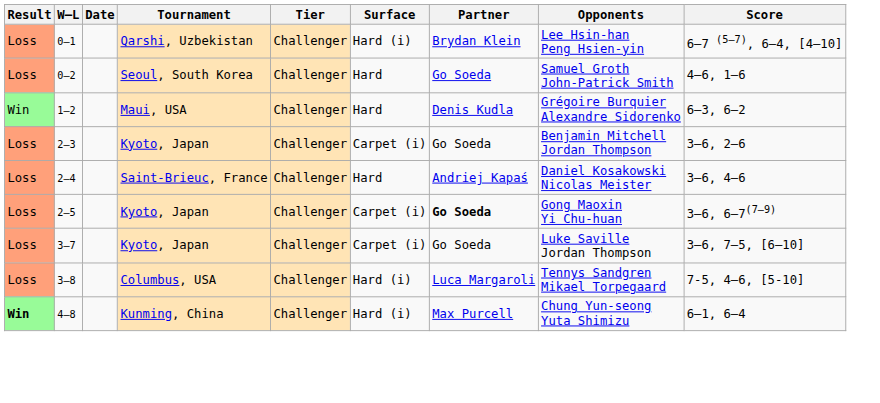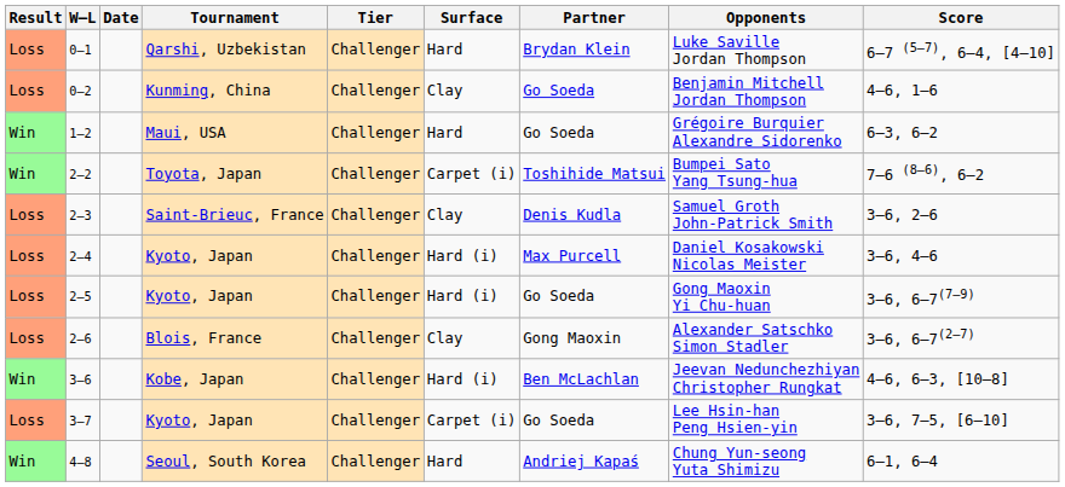 <table class="sortable wikitable nowrap">
 <tr>
 <th>Result</th>
 <th class="unsortable">W–L</th>
 <th>Date</th>
 <th>Tournament</th>
 <th>Tier</th>
 <th>Surface</th>
 <th>Partner</th>
 <th>Opponents</th>
 <th>Score</th>
 </tr>
 <tr>
 <td bgcolor=FFA07A>Loss</td>
 <td><small>0–1</small></td>
 <td><a href='#'></a></td>
 <td bgcolor=moccasin><a href='#'>Qarshi</a>, Uzbekistan</td>
 <td bgcolor=moccasin>Challenger</td>
-<td>Hard (i)</td>
+<td>Hard</td>
 <td> <a href='#'>Brydan Klein</a></td>
-<td> <a href='#'>Lee Hsin-han</a><br> <a href='#'>Peng Hsien-yin</a></td>
+<td> <a href='#'>Luke Saville</a><br> Jordan Thompson</td>
 <td>6–7 <sup>(5–7)</sup>, 6–4, [4–10]</td>
 </tr>
 <tr>
 <td bgcolor=FFA07A>Loss</td>
 <td><small>0–2</small></td>
 <td><a href='#'></a></td>
-<td bgcolor=moccasin><a href='#'>Seoul</a>, South Korea</td>
+<td bgcolor=moccasin><a href='#'>Kunming</a>, China</td>
 <td bgcolor=moccasin>Challenger</td>
-<td>Hard</td>
+<td>Clay</td>
 <td> <a href='#'>Go Soeda</a></td>
-<td> <a href='#'>Samuel Groth</a><br> <a href='#'>John-Patrick Smith</a></td>
+<td> <a href='#'>Benjamin Mitchell</a><br> <a href='#'>Jordan Thompson</a></td>
 <td>4–6, 1–6</td>
 </tr>
 <tr>
 <td bgcolor=98FB98>Win</td>
 <td><small>1–2</small></td>
 <td><a href='#'></a></td>
 <td bgcolor=moccasin><a href='#'>Maui</a>, USA</td>
 <td bgcolor=moccasin>Challenger</td>
 <td>Hard</td>
-<td> <a href='#'>Denis Kudla</a></td>
+<td> Go Soeda</td>
 <td> <a href='#'>Grégoire Burquier</a><br> <a href='#'>Alexandre Sidorenko</a></td>
 <td>6–3, 6–2</td>
+</tr>
+<tr>
+<td bgcolor=98FB98>Win</td>
+<td><small>2–2</small></td>
+<td><a href='#'></a></td>
+<td bgcolor=moccasin><a href='#'>Toyota</a>, Japan</td>
+<td bgcolor=moccasin>Challenger</td>
+<td>Carpet (i)</td>
+<td> <a href='#'>Toshihide Matsui</a></td>
+<td> <a href='#'>Bumpei Sato</a> <br>  <a href='#'>Yang Tsung-hua</a></td>
+<td>7–6 <sup>(8–6)</sup>, 6–2</td>
 </tr>
 <tr>
 <td bgcolor=FFA07A>Loss</td>
 <td><small>2–3</small></td>
 <td><a href='#'></a></td>
-<td bgcolor=moccasin><a href='#'>Kyoto</a>, Japan</td>
+<td bgcolor=moccasin><a href='#'>Saint-Brieuc</a>, France</td>
 <td bgcolor=moccasin>Challenger</td>
-<td>Carpet (i)</td>
-<td> Go Soeda</td>
-<td> <a href='#'>Benjamin Mitchell</a><br> <a href='#'>Jordan Thompson</a></td>
+<td>Clay</td>
+<td> <a href='#'>Denis Kudla</a></td>
+<td> <a href='#'>Samuel Groth</a><br> <a href='#'>John-Patrick Smith</a></td>
 <td>3–6, 2–6</td>
 </tr>
 <tr>
 <td bgcolor=FFA07A>Loss</td>
 <td><small>2–4</small></td>
 <td><a href='#'></a></td>
-<td bgcolor=moccasin><a href='#'>Saint-Brieuc</a>, France</td>
+<td bgcolor=moccasin><a href='#'>Kyoto</a>, Japan</td>
 <td bgcolor=moccasin>Challenger</td>
-<td>Hard</td>
-<td> <a href='#'>Andriej Kapaś</a></td>
+<td>Hard (i)</td>
+<td> <a href='#'>Max Purcell</a></td>
 <td> <a href='#'>Daniel Kosakowski</a><br> <a href='#'>Nicolas Meister</a></td>
 <td>3–6, 4–6</td>
 </tr>
 <tr>
 <td bgcolor=FFA07A>Loss</td>
 <td><small>2–5</small></td>
 <td><a href='#'></a></td>
 <td bgcolor=moccasin><a href='#'>Kyoto</a>, Japan</td>
 <td bgcolor=moccasin>Challenger</td>
-<td>Carpet (i)</td>
-<td><strong> Go Soeda</strong></td>
+<td>Hard (i)</td>
+<td> Go Soeda</td>
 <td> <a href='#'>Gong Maoxin</a><br> <a href='#'>Yi Chu-huan</a></td>
 <td>3–6, 6–7<sup>(7–9)</sup></td>
+</tr>
+<tr>
+<td bgcolor=FFA07A>Loss</td>
+<td><small>2–6</small></td>
+<td><a href='#'></a></td>
+<td bgcolor=moccasin><a href='#'>Blois</a>, France</td>
+<td bgcolor=moccasin>Challenger</td>
+<td>Clay</td>
+<td> Gong Maoxin</td>
+<td> <a href='#'>Alexander Satschko</a><br> <a href='#'>Simon Stadler</a></td>
+<td>3–6, 6–7<sup>(2–7)</sup></td>
+</tr>
+<tr>
+<td bgcolor=98FB98>Win</td>
+<td><small>3–6</small></td>
+<td><a href='#'></a></td>
+<td bgcolor=moccasin><a href='#'>Kobe</a>, Japan</td>
+<td bgcolor=moccasin>Challenger</td>
+<td>Hard (i)</td>
+<td> <a href='#'>Ben McLachlan</a></td>
+<td> <a href='#'>Jeevan Nedunchezhiyan</a><br> <a href='#'>Christopher Rungkat</a></td>
+<td>4–6, 6–3, [10–8]</td>
 </tr>
 <tr>
 <td bgcolor=FFA07A>Loss</td>
 <td><small>3–7</small></td>
 <td><a href='#'></a></td>
 <td bgcolor=moccasin><a href='#'>Kyoto</a>, Japan</td>
 <td bgcolor=moccasin>Challenger</td>
 <td>Carpet (i)</td>
 <td> Go Soeda</td>
-<td> <a href='#'>Luke Saville</a><br> Jordan Thompson</td>
+<td> <a href='#'>Lee Hsin-han</a><br> <a href='#'>Peng Hsien-yin</a></td>
 <td>3–6, 7–5, [6–10]</td>
 </tr>
 <tr>
-<td bgcolor=FFA07A>Loss</td>
-<td><small>3–8</small></td>
-<td><a href='#'></a></td>
-<td bgcolor=moccasin><a href='#'>Columbus</a>, USA</td>
-<td bgcolor=moccasin>Challenger</td>
-<td>Hard (i)</td>
-<td> <a href='#'>Luca Margaroli</a></td>
-<td> <a href='#'>Tennys Sandgren</a><br> <a href='#'>Mikael Torpegaard</a></td>
-<td>7-5, 4–6, [5-10]</td>
-</tr>
-<tr>
-<td bgcolor=98FB98><strong>Win</strong></td>
+<td bgcolor=98FB98>Win</td>
 <td><small>4–8</small></td>
 <td><a href='#'></a></td>
-<td bgcolor=moccasin><a href='#'>Kunming</a>, China</td>
+<td bgcolor=moccasin><a href='#'>Seoul</a>, South Korea</td>
 <td bgcolor=moccasin>Challenger</td>
-<td>Hard (i)</td>
-<td> <a href='#'>Max Purcell</a></td>
+<td>Hard</td>
+<td> <a href='#'>Andriej Kapaś</a></td>
 <td> <a href='#'>Chung Yun-seong</a><br> <a href='#'>Yuta Shimizu</a></td>
 <td>6–1, 6–4</td>
 </tr>
 </table>
